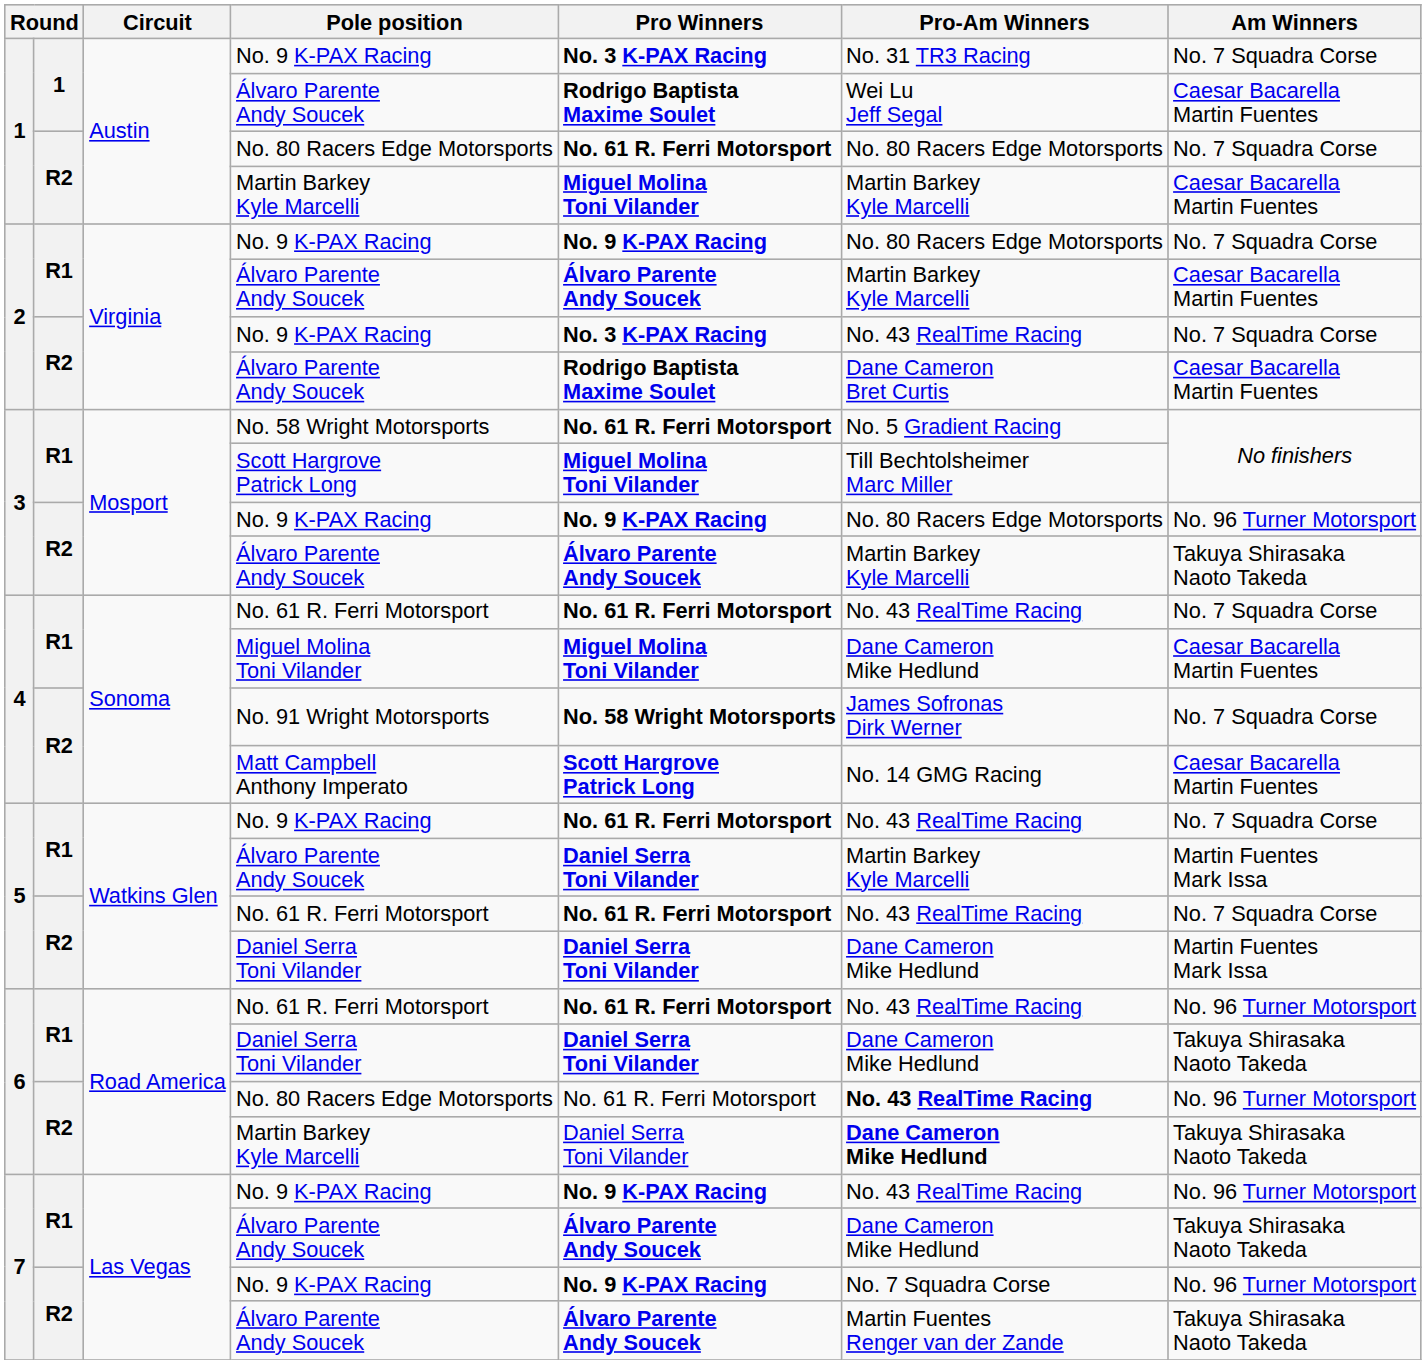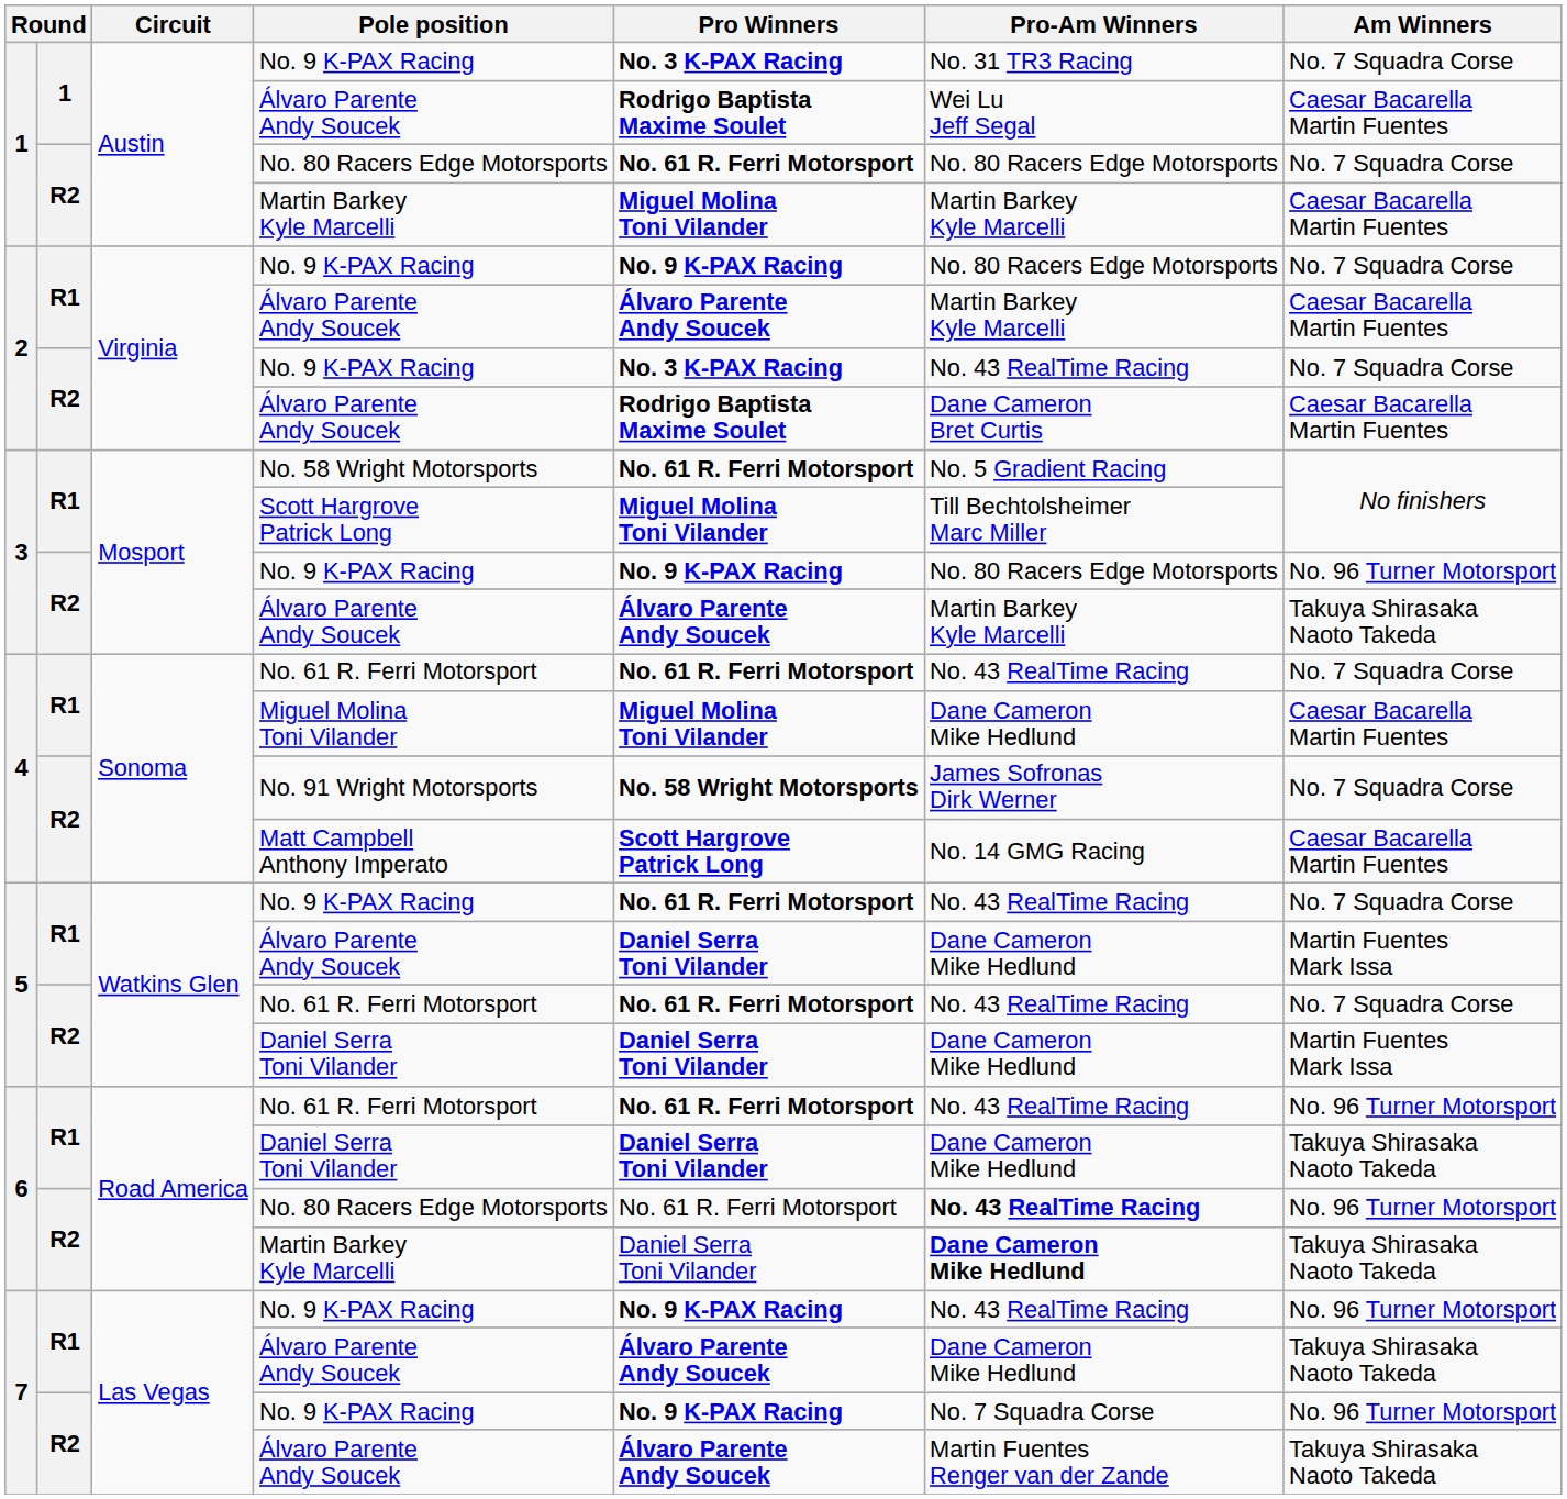 <table class="wikitable" style="font-size: 85%;">
 <tr>
 <th colspan=2>Round</th>
 <th>Circuit</th>
 <th>Pole position</th>
 <th>Pro Winners</th>
 <th>Pro-Am Winners</th>
 <th>Am Winners</th>
 </tr>
 <tr>
 <th rowspan=4>1</th>
 <th rowspan=2>1</th>
 <td rowspan=4> <a href='#'>Austin</a></td>
 <td> No. 9 <a href='#'>K-PAX Racing</a></td>
 <td><strong> No. 3 <a href='#'>K-PAX Racing</a></strong></td>
 <td> No. 31 <a href='#'>TR3 Racing</a></td>
 <td> No. 7 Squadra Corse</td>
 </tr>
 <tr>
 <td> <a href='#'>Álvaro Parente</a><br> <a href='#'>Andy Soucek</a></td>
 <td><strong> Rodrigo Baptista<br> <a href='#'>Maxime Soulet</a></strong></td>
 <td> Wei Lu<br> <a href='#'>Jeff Segal</a></td>
 <td> <a href='#'>Caesar Bacarella</a><br> Martin Fuentes</td>
 </tr>
 <tr>
 <th rowspan=2>R2</th>
 <td> No. 80 Racers Edge Motorsports</td>
 <td><strong> No. 61 R. Ferri Motorsport</strong></td>
 <td> No. 80 Racers Edge Motorsports</td>
 <td> No. 7 Squadra Corse</td>
 </tr>
 <tr>
 <td> Martin Barkey<br> <a href='#'>Kyle Marcelli</a></td>
 <td><strong> <a href='#'>Miguel Molina</a><br> <a href='#'>Toni Vilander</a></strong></td>
 <td> Martin Barkey<br> <a href='#'>Kyle Marcelli</a></td>
 <td> <a href='#'>Caesar Bacarella</a><br> Martin Fuentes</td>
 </tr>
 <tr>
 <th rowspan=4>2</th>
 <th rowspan=2>R1</th>
 <td rowspan=4> <a href='#'>Virginia</a></td>
 <td> No. 9 <a href='#'>K-PAX Racing</a></td>
 <td><strong> No. 9 <a href='#'>K-PAX Racing</a></strong></td>
 <td> No. 80 Racers Edge Motorsports</td>
 <td> No. 7 Squadra Corse</td>
 </tr>
 <tr>
 <td> <a href='#'>Álvaro Parente</a><br> <a href='#'>Andy Soucek</a></td>
 <td><strong> <a href='#'>Álvaro Parente</a><br> <a href='#'>Andy Soucek</a></strong></td>
 <td> Martin Barkey<br> <a href='#'>Kyle Marcelli</a></td>
 <td> <a href='#'>Caesar Bacarella</a><br> Martin Fuentes</td>
 </tr>
 <tr>
 <th rowspan=2>R2</th>
 <td> No. 9 <a href='#'>K-PAX Racing</a></td>
 <td><strong> No. 3 <a href='#'>K-PAX Racing</a></strong></td>
 <td> No. 43 <a href='#'>RealTime Racing</a></td>
 <td> No. 7 Squadra Corse</td>
 </tr>
 <tr>
 <td> <a href='#'>Álvaro Parente</a><br> <a href='#'>Andy Soucek</a></td>
 <td><strong> Rodrigo Baptista<br> <a href='#'>Maxime Soulet</a></strong></td>
 <td> <a href='#'>Dane Cameron</a><br> <a href='#'>Bret Curtis</a></td>
 <td> <a href='#'>Caesar Bacarella</a><br> Martin Fuentes</td>
 </tr>
 <tr>
 <th rowspan=4>3</th>
 <th rowspan=2>R1</th>
 <td rowspan=4> <a href='#'>Mosport</a></td>
 <td> No. 58 Wright Motorsports</td>
 <td><strong> No. 61 R. Ferri Motorsport</strong></td>
 <td> No. 5 <a href='#'>Gradient Racing</a></td>
 <td rowspan=2 align=middle><em>No finishers</em></td>
 </tr>
 <tr>
 <td> <a href='#'>Scott Hargrove</a><br> <a href='#'>Patrick Long</a></td>
 <td><strong> <a href='#'>Miguel Molina</a><br> <a href='#'>Toni Vilander</a></strong></td>
 <td> Till Bechtolsheimer<br> <a href='#'>Marc Miller</a></td>
 </tr>
 <tr>
 <th rowspan=2>R2</th>
 <td> No. 9 <a href='#'>K-PAX Racing</a></td>
 <td><strong> No. 9 <a href='#'>K-PAX Racing</a></strong></td>
 <td> No. 80 Racers Edge Motorsports</td>
 <td> No. 96 <a href='#'>Turner Motorsport</a></td>
 </tr>
 <tr>
 <td> <a href='#'>Álvaro Parente</a><br> <a href='#'>Andy Soucek</a></td>
 <td><strong> <a href='#'>Álvaro Parente</a><br> <a href='#'>Andy Soucek</a></strong></td>
 <td> Martin Barkey<br> <a href='#'>Kyle Marcelli</a></td>
 <td> Takuya Shirasaka<br> Naoto Takeda</td>
 </tr>
 <tr>
 <th rowspan=4>4</th>
 <th rowspan=2>R1</th>
 <td rowspan=4> <a href='#'>Sonoma</a></td>
 <td> No. 61 R. Ferri Motorsport</td>
 <td><strong> No. 61 R. Ferri Motorsport</strong></td>
 <td> No. 43 <a href='#'>RealTime Racing</a></td>
 <td> No. 7 Squadra Corse</td>
 </tr>
 <tr>
 <td> <a href='#'>Miguel Molina</a><br> <a href='#'>Toni Vilander</a></td>
 <td><strong> <a href='#'>Miguel Molina</a><br> <a href='#'>Toni Vilander</a></strong></td>
 <td> <a href='#'>Dane Cameron</a><br> Mike Hedlund</td>
 <td> <a href='#'>Caesar Bacarella</a><br> Martin Fuentes</td>
 </tr>
 <tr>
 <th rowspan=2>R2</th>
 <td> No. 91 Wright Motorsports</td>
 <td><strong> No. 58 Wright Motorsports</strong></td>
 <td> <a href='#'>James Sofronas</a><br> <a href='#'>Dirk Werner</a></td>
 <td> No. 7 Squadra Corse</td>
 </tr>
 <tr>
 <td> <a href='#'>Matt Campbell</a><br> Anthony Imperato</td>
 <td><strong> <a href='#'>Scott Hargrove</a><br> <a href='#'>Patrick Long</a></strong></td>
 <td> No. 14 GMG Racing</td>
 <td> <a href='#'>Caesar Bacarella</a><br> Martin Fuentes</td>
 </tr>
 <tr>
 <th rowspan=4>5</th>
 <th rowspan=2>R1</th>
 <td rowspan=4> <a href='#'>Watkins Glen</a></td>
 <td> No. 9 <a href='#'>K-PAX Racing</a></td>
 <td><strong> No. 61 R. Ferri Motorsport</strong></td>
 <td> No. 43 <a href='#'>RealTime Racing</a></td>
 <td> No. 7 Squadra Corse</td>
 </tr>
 <tr>
 <td> <a href='#'>Álvaro Parente</a><br> <a href='#'>Andy Soucek</a></td>
 <td><strong> <a href='#'>Daniel Serra</a><br> <a href='#'>Toni Vilander</a></strong></td>
-<td> Martin Barkey<br> <a href='#'>Kyle Marcelli</a></td>
+<td> <a href='#'>Dane Cameron</a><br> Mike Hedlund</td>
 <td> Martin Fuentes<br> Mark Issa</td>
 </tr>
 <tr>
 <th rowspan=2>R2</th>
 <td> No. 61 R. Ferri Motorsport</td>
 <td><strong> No. 61 R. Ferri Motorsport</strong></td>
 <td> No. 43 <a href='#'>RealTime Racing</a></td>
 <td> No. 7 Squadra Corse</td>
 </tr>
 <tr>
 <td> <a href='#'>Daniel Serra</a><br> <a href='#'>Toni Vilander</a></td>
 <td><strong> <a href='#'>Daniel Serra</a><br> <a href='#'>Toni Vilander</a></strong></td>
 <td> <a href='#'>Dane Cameron</a><br> Mike Hedlund</td>
 <td> Martin Fuentes<br> Mark Issa</td>
 </tr>
 <tr>
 <th rowspan=4>6</th>
 <th rowspan=2>R1</th>
 <td rowspan=4> <a href='#'>Road America</a></td>
 <td> No. 61 R. Ferri Motorsport</td>
 <td><strong> No. 61 R. Ferri Motorsport</strong></td>
 <td> No. 43 <a href='#'>RealTime Racing</a></td>
 <td> No. 96 <a href='#'>Turner Motorsport</a></td>
 </tr>
 <tr>
 <td> <a href='#'>Daniel Serra</a><br> <a href='#'>Toni Vilander</a></td>
 <td><strong> <a href='#'>Daniel Serra</a><br> <a href='#'>Toni Vilander</a></strong></td>
 <td> <a href='#'>Dane Cameron</a><br> Mike Hedlund</td>
 <td> Takuya Shirasaka<br> Naoto Takeda</td>
 </tr>
 <tr>
 <th rowspan=2>R2</th>
 <td> No. 80 Racers Edge Motorsports</td>
 <td> No. 61 R. Ferri Motorsport</td>
 <td><strong> No. 43 <a href='#'>RealTime Racing</a></strong></td>
 <td> No. 96 <a href='#'>Turner Motorsport</a></td>
 </tr>
 <tr>
 <td> Martin Barkey<br> <a href='#'>Kyle Marcelli</a></td>
 <td> <a href='#'>Daniel Serra</a><br> <a href='#'>Toni Vilander</a></td>
 <td><strong> <a href='#'>Dane Cameron</a><br> Mike Hedlund</strong></td>
 <td> Takuya Shirasaka<br> Naoto Takeda</td>
 </tr>
 <tr>
 <th rowspan=4>7</th>
 <th rowspan=2>R1</th>
 <td rowspan=4> <a href='#'>Las Vegas</a></td>
 <td> No. 9 <a href='#'>K-PAX Racing</a></td>
 <td><strong> No. 9 <a href='#'>K-PAX Racing</a></strong></td>
 <td> No. 43 <a href='#'>RealTime Racing</a></td>
 <td> No. 96 <a href='#'>Turner Motorsport</a></td>
 </tr>
 <tr>
 <td> <a href='#'>Álvaro Parente</a><br> <a href='#'>Andy Soucek</a></td>
 <td><strong> <a href='#'>Álvaro Parente</a><br> <a href='#'>Andy Soucek</a></strong></td>
 <td> <a href='#'>Dane Cameron</a><br> Mike Hedlund</td>
 <td> Takuya Shirasaka<br> Naoto Takeda</td>
 </tr>
 <tr>
 <th rowspan=2>R2</th>
 <td> No. 9 <a href='#'>K-PAX Racing</a></td>
 <td><strong> No. 9 <a href='#'>K-PAX Racing</a></strong></td>
 <td> No. 7 Squadra Corse</td>
 <td> No. 96 <a href='#'>Turner Motorsport</a></td>
 </tr>
 <tr>
 <td> <a href='#'>Álvaro Parente</a><br> <a href='#'>Andy Soucek</a></td>
 <td><strong> <a href='#'>Álvaro Parente</a><br> <a href='#'>Andy Soucek</a></strong></td>
 <td> Martin Fuentes<br> <a href='#'>Renger van der Zande</a></td>
 <td> Takuya Shirasaka<br> Naoto Takeda</td>
 </tr>
 </table>
